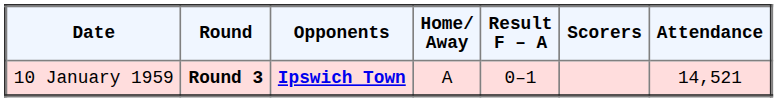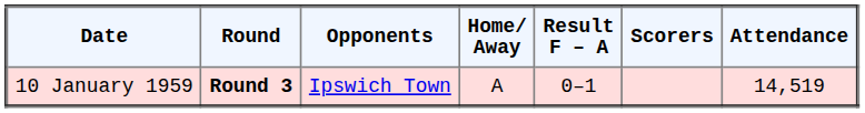 <table border="2" cellpadding="4" style="border-collapse:collapse; text-align:center; font-size:smaller;">
 <tr style="background:#f0f6ff;">
 <th><strong>Date</strong></th>
 <th><strong>Round</strong></th>
 <th><strong>Opponents</strong></th>
 <th><strong>Home/<br>Away</strong></th>
 <th><strong>Result<br>F – A</strong></th>
 <th><strong>Scorers</strong></th>
 <th><strong>Attendance</strong></th>
 </tr>
 <tr style="background:#fdd;">
 <td>10 January 1959</td>
 <td><strong>Round 3</strong></td>
-<td><strong><a href='#'>Ipswich Town</a></strong></td>
+<td><a href='#'>Ipswich Town</a></td>
 <td>A</td>
 <td>0–1</td>
 <td></td>
-<td>14,521</td>
+<td>14,519</td>
 </tr>
 </table>
